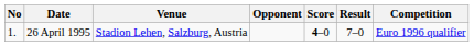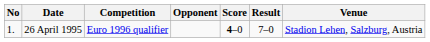 <table class="wikitable" style="font-size:100%;">
 <tr>
 <th>No</th>
 <th>Date</th>
-<th>Venue</th>
+<th>Competition</th>
 <th>Opponent</th>
 <th>Score</th>
 <th>Result</th>
-<th>Competition</th>
+<th>Venue</th>
 </tr>
 <tr>
 <td>1.</td>
 <td>26 April 1995</td>
-<td><a href='#'>Stadion Lehen</a>, <a href='#'>Salzburg</a>, Austria</td>
+<td><a href='#'>Euro 1996 qualifier</a></td>
 <td></td>
 <td align=center><strong>4</strong>–0</td>
 <td align=center>7–0</td>
-<td><a href='#'>Euro 1996 qualifier</a></td>
+<td><a href='#'>Stadion Lehen</a>, <a href='#'>Salzburg</a>, Austria</td>
 </tr>
 </table>
